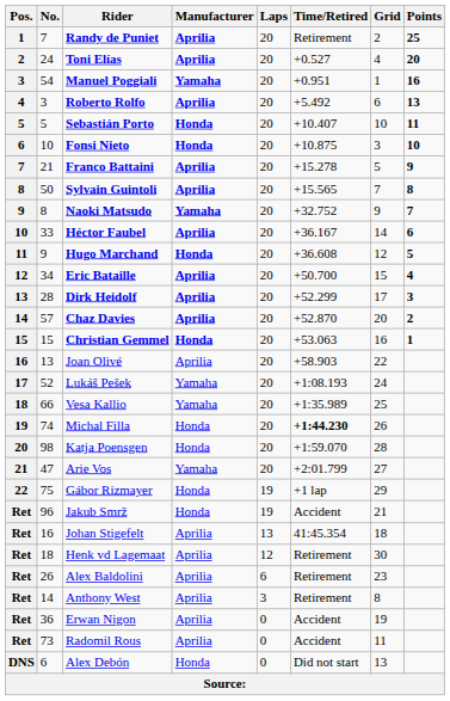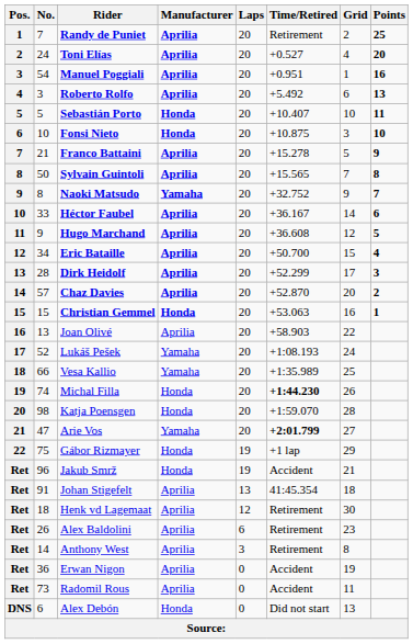 <table class="wikitable" style="font-size: 95%;">
 <tr>
 <th>Pos.</th>
 <th>No.</th>
 <th>Rider</th>
 <th>Manufacturer</th>
 <th>Laps</th>
 <th>Time/Retired</th>
 <th>Grid</th>
 <th>Points</th>
 </tr>
 <tr>
 <th>1</th>
 <td>7</td>
 <td> <strong><a href='#'>Randy de Puniet</a></strong></td>
 <td><strong><a href='#'>Aprilia</a></strong></td>
 <td>20</td>
 <td>Retirement</td>
 <td>2</td>
 <td><strong>25</strong></td>
 </tr>
 <tr>
 <th>2</th>
 <td>24</td>
 <td> <strong><a href='#'>Toni Elías</a></strong></td>
 <td><strong><a href='#'>Aprilia</a></strong></td>
 <td>20</td>
 <td>+0.527</td>
 <td>4</td>
 <td><strong>20</strong></td>
 </tr>
 <tr>
 <th>3</th>
 <td>54</td>
 <td> <strong><a href='#'>Manuel Poggiali</a></strong></td>
-<td><strong><a href='#'>Yamaha</a></strong></td>
+<td><strong><a href='#'>Aprilia</a></strong></td>
 <td>20</td>
 <td>+0.951</td>
 <td>1</td>
 <td><strong>16</strong></td>
 </tr>
 <tr>
 <th>4</th>
 <td>3</td>
 <td> <strong><a href='#'>Roberto Rolfo</a></strong></td>
 <td><strong><a href='#'>Aprilia</a></strong></td>
 <td>20</td>
 <td>+5.492</td>
 <td>6</td>
 <td><strong>13</strong></td>
 </tr>
 <tr>
 <th>5</th>
 <td>5</td>
 <td> <strong><a href='#'>Sebastián Porto</a></strong></td>
 <td><strong><a href='#'>Honda</a></strong></td>
 <td>20</td>
 <td>+10.407</td>
 <td>10</td>
 <td><strong>11</strong></td>
 </tr>
 <tr>
 <th>6</th>
 <td>10</td>
 <td> <strong><a href='#'>Fonsi Nieto</a></strong></td>
 <td><strong><a href='#'>Honda</a></strong></td>
 <td>20</td>
 <td>+10.875</td>
 <td>3</td>
 <td><strong>10</strong></td>
 </tr>
 <tr>
 <th>7</th>
 <td>21</td>
 <td> <strong><a href='#'>Franco Battaini</a></strong></td>
 <td><strong><a href='#'>Aprilia</a></strong></td>
 <td>20</td>
 <td>+15.278</td>
 <td>5</td>
 <td><strong>9</strong></td>
 </tr>
 <tr>
 <th>8</th>
 <td>50</td>
 <td> <strong><a href='#'>Sylvain Guintoli</a></strong></td>
 <td><strong><a href='#'>Aprilia</a></strong></td>
 <td>20</td>
 <td>+15.565</td>
 <td>7</td>
 <td><strong>8</strong></td>
 </tr>
 <tr>
 <th>9</th>
 <td>8</td>
 <td> <strong><a href='#'>Naoki Matsudo</a></strong></td>
 <td><strong><a href='#'>Yamaha</a></strong></td>
 <td>20</td>
 <td>+32.752</td>
 <td>9</td>
 <td><strong>7</strong></td>
 </tr>
 <tr>
 <th>10</th>
 <td>33</td>
 <td> <strong><a href='#'>Héctor Faubel</a></strong></td>
 <td><strong><a href='#'>Aprilia</a></strong></td>
 <td>20</td>
 <td>+36.167</td>
 <td>14</td>
 <td><strong>6</strong></td>
 </tr>
 <tr>
 <th>11</th>
 <td>9</td>
 <td> <strong><a href='#'>Hugo Marchand</a></strong></td>
-<td><strong><a href='#'>Honda</a></strong></td>
+<td><strong><a href='#'>Aprilia</a></strong></td>
 <td>20</td>
 <td>+36.608</td>
 <td>12</td>
 <td><strong>5</strong></td>
 </tr>
 <tr>
 <th>12</th>
 <td>34</td>
 <td> <strong><a href='#'>Eric Bataille</a></strong></td>
 <td><strong><a href='#'>Aprilia</a></strong></td>
 <td>20</td>
 <td>+50.700</td>
 <td>15</td>
 <td><strong>4</strong></td>
 </tr>
 <tr>
 <th>13</th>
 <td>28</td>
 <td> <strong><a href='#'>Dirk Heidolf</a></strong></td>
 <td><strong><a href='#'>Aprilia</a></strong></td>
 <td>20</td>
 <td>+52.299</td>
 <td>17</td>
 <td><strong>3</strong></td>
 </tr>
 <tr>
 <th>14</th>
 <td>57</td>
 <td> <strong><a href='#'>Chaz Davies</a></strong></td>
 <td><strong><a href='#'>Aprilia</a></strong></td>
 <td>20</td>
 <td>+52.870</td>
 <td>20</td>
 <td><strong>2</strong></td>
 </tr>
 <tr>
 <th>15</th>
 <td>15</td>
 <td> <strong><a href='#'>Christian Gemmel</a></strong></td>
 <td><strong><a href='#'>Honda</a></strong></td>
 <td>20</td>
 <td>+53.063</td>
 <td>16</td>
 <td><strong>1</strong></td>
 </tr>
 <tr>
 <th>16</th>
 <td>13</td>
 <td> <a href='#'>Joan Olivé</a></td>
 <td><a href='#'>Aprilia</a></td>
 <td>20</td>
 <td>+58.903</td>
 <td>22</td>
 <td></td>
 </tr>
 <tr>
 <th>17</th>
 <td>52</td>
 <td> <a href='#'>Lukáš Pešek</a></td>
 <td><a href='#'>Yamaha</a></td>
 <td>20</td>
 <td>+1:08.193</td>
 <td>24</td>
 <td></td>
 </tr>
 <tr>
 <th>18</th>
 <td>66</td>
 <td> <a href='#'>Vesa Kallio</a></td>
 <td><a href='#'>Yamaha</a></td>
 <td>20</td>
 <td>+1:35.989</td>
 <td>25</td>
 <td></td>
 </tr>
 <tr>
 <th>19</th>
 <td>74</td>
 <td> <a href='#'>Michal Filla</a></td>
 <td><a href='#'>Honda</a></td>
 <td>20</td>
 <td><strong>+1:44.230</strong></td>
 <td>26</td>
 <td></td>
 </tr>
 <tr>
 <th>20</th>
 <td>98</td>
 <td> <a href='#'>Katja Poensgen</a></td>
 <td><a href='#'>Honda</a></td>
 <td>20</td>
 <td>+1:59.070</td>
 <td>28</td>
 <td></td>
 </tr>
 <tr>
 <th>21</th>
 <td>47</td>
 <td> <a href='#'>Arie Vos</a></td>
 <td><a href='#'>Yamaha</a></td>
 <td>20</td>
-<td>+2:01.799</td>
+<td><strong>+2:01.799</strong></td>
 <td>27</td>
 <td></td>
 </tr>
 <tr>
 <th>22</th>
 <td>75</td>
 <td> <a href='#'>Gábor Rizmayer</a></td>
 <td><a href='#'>Honda</a></td>
 <td>19</td>
 <td>+1 lap</td>
 <td>29</td>
 <td></td>
 </tr>
 <tr>
 <th>Ret</th>
 <td>96</td>
 <td> <a href='#'>Jakub Smrž</a></td>
 <td><a href='#'>Honda</a></td>
 <td>19</td>
 <td>Accident</td>
 <td>21</td>
 <td></td>
 </tr>
 <tr>
 <th>Ret</th>
-<td>16</td>
+<td>91</td>
 <td> <a href='#'>Johan Stigefelt</a></td>
 <td><a href='#'>Aprilia</a></td>
 <td>13</td>
 <td>41:45.354</td>
 <td>18</td>
 <td></td>
 </tr>
 <tr>
 <th>Ret</th>
 <td>18</td>
 <td> <a href='#'>Henk vd Lagemaat</a></td>
 <td><a href='#'>Aprilia</a></td>
 <td>12</td>
 <td>Retirement</td>
 <td>30</td>
 <td></td>
 </tr>
 <tr>
 <th>Ret</th>
 <td>26</td>
 <td> <a href='#'>Alex Baldolini</a></td>
 <td><a href='#'>Aprilia</a></td>
 <td>6</td>
 <td>Retirement</td>
 <td>23</td>
 <td></td>
 </tr>
 <tr>
 <th>Ret</th>
 <td>14</td>
 <td> <a href='#'>Anthony West</a></td>
 <td><a href='#'>Aprilia</a></td>
 <td>3</td>
 <td>Retirement</td>
 <td>8</td>
 <td></td>
 </tr>
 <tr>
 <th>Ret</th>
 <td>36</td>
 <td> <a href='#'>Erwan Nigon</a></td>
 <td><a href='#'>Aprilia</a></td>
 <td>0</td>
 <td>Accident</td>
 <td>19</td>
 <td></td>
 </tr>
 <tr>
 <th>Ret</th>
 <td>73</td>
 <td> <a href='#'>Radomil Rous</a></td>
 <td><a href='#'>Aprilia</a></td>
 <td>0</td>
 <td>Accident</td>
 <td>11</td>
 <td></td>
 </tr>
 <tr>
 <th>DNS</th>
 <td>6</td>
 <td> <a href='#'>Alex Debón</a></td>
 <td><a href='#'>Honda</a></td>
 <td>0</td>
 <td>Did not start</td>
 <td>13</td>
 <td></td>
 </tr>
 <tr>
 <th colspan=8>Source: </th>
 </tr>
 </table>
